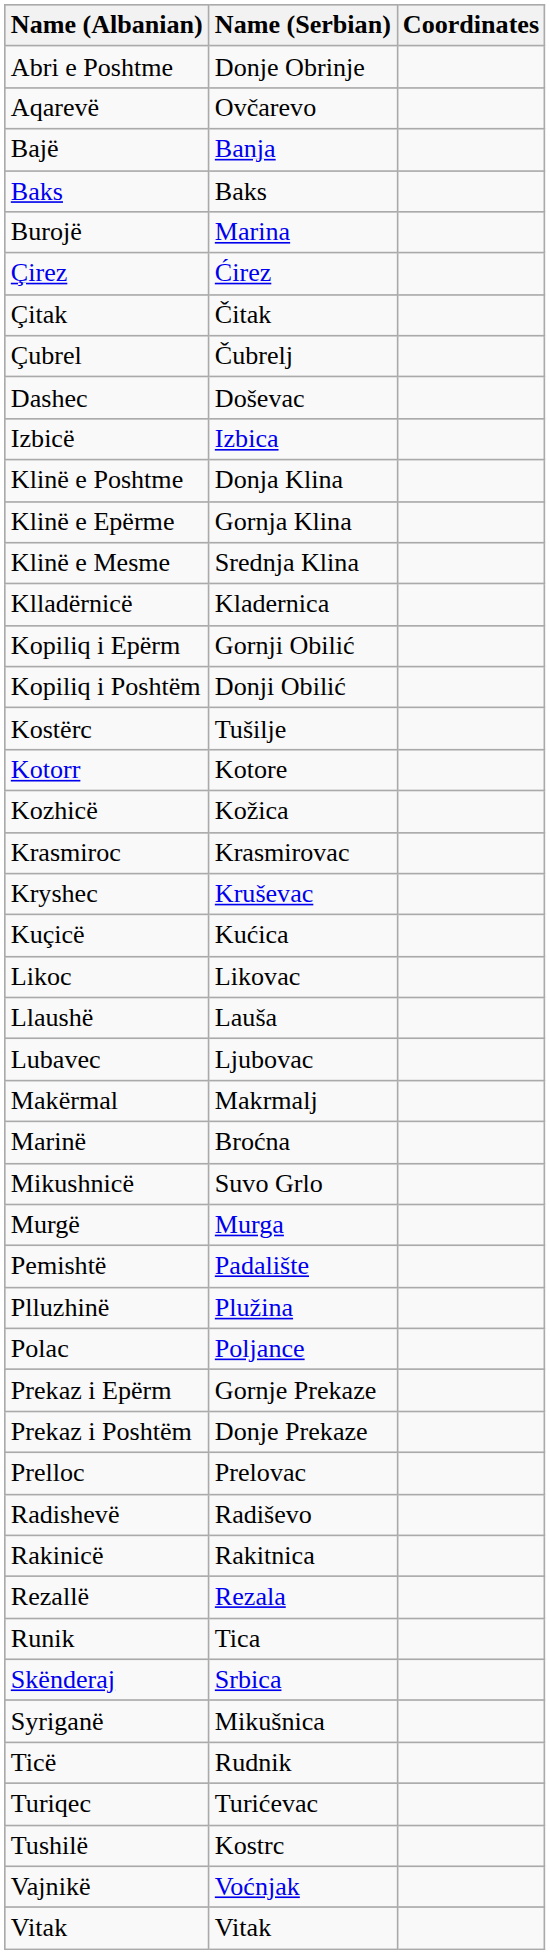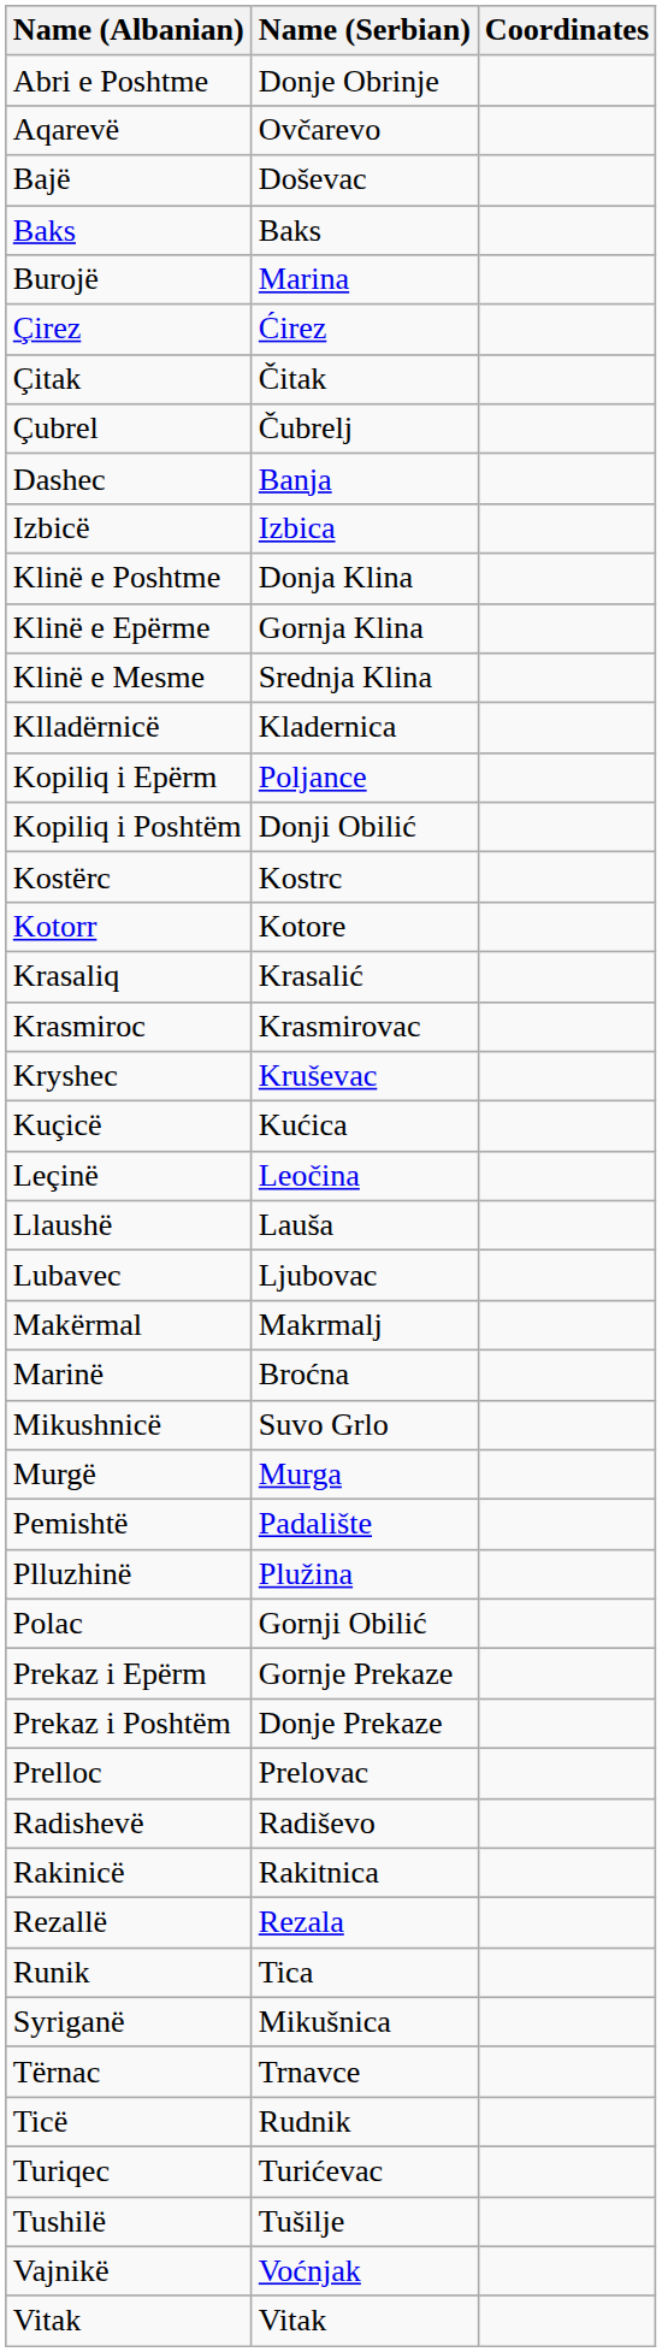 <table class="wikitable sortable">
 <tr>
 <th>Name (Albanian)</th>
 <th>Name (Serbian)</th>
 <th>Coordinates</th>
 </tr>
 <tr>
 <td>Abri e Poshtme</td>
 <td>Donje Obrinje</td>
 <td></td>
 </tr>
 <tr>
 <td>Aqarevë</td>
 <td>Ovčarevo</td>
 <td></td>
 </tr>
 <tr>
 <td>Bajë</td>
-<td><a href='#'>Banja</a></td>
+<td>Doševac</td>
 <td></td>
 </tr>
 <tr>
 <td><a href='#'>Baks</a></td>
 <td>Baks</td>
 <td></td>
 </tr>
 <tr>
 <td>Burojë</td>
 <td><a href='#'>Marina</a></td>
 <td></td>
 </tr>
 <tr>
 <td><a href='#'>Çirez</a></td>
 <td><a href='#'>Ćirez</a></td>
 <td></td>
 </tr>
 <tr>
 <td>Çitak</td>
 <td>Čitak</td>
 <td></td>
 </tr>
 <tr>
 <td>Çubrel</td>
 <td>Čubrelj</td>
 <td></td>
 </tr>
 <tr>
 <td>Dashec</td>
-<td>Doševac</td>
+<td><a href='#'>Banja</a></td>
 <td></td>
 </tr>
 <tr>
 <td>Izbicë</td>
 <td><a href='#'>Izbica</a></td>
 <td></td>
 </tr>
 <tr>
 <td>Klinë e Poshtme</td>
 <td>Donja Klina</td>
 <td></td>
 </tr>
 <tr>
 <td>Klinë e Epërme</td>
 <td>Gornja Klina</td>
 <td></td>
 </tr>
 <tr>
 <td>Klinë e Mesme</td>
 <td>Srednja Klina</td>
 <td></td>
 </tr>
 <tr>
 <td>Klladërnicë</td>
 <td>Kladernica</td>
 <td></td>
 </tr>
 <tr>
 <td>Kopiliq i Epërm</td>
-<td>Gornji Obilić</td>
+<td><a href='#'>Poljance</a></td>
 <td></td>
 </tr>
 <tr>
 <td>Kopiliq i Poshtëm</td>
 <td>Donji Obilić</td>
 <td></td>
 </tr>
 <tr>
 <td>Kostërc</td>
-<td>Tušilje</td>
+<td>Kostrc</td>
 <td></td>
 </tr>
 <tr>
 <td><a href='#'>Kotorr</a></td>
 <td>Kotore</td>
 <td></td>
 </tr>
 <tr>
-<td>Kozhicë</td>
-<td>Kožica</td>
+<td>Krasaliq</td>
+<td>Krasalić</td>
 <td></td>
 </tr>
 <tr>
 <td>Krasmiroc</td>
 <td>Krasmirovac</td>
 <td></td>
 </tr>
 <tr>
 <td>Kryshec</td>
 <td><a href='#'>Kruševac</a></td>
 <td></td>
 </tr>
 <tr>
 <td>Kuçicë</td>
 <td>Kućica</td>
 <td></td>
 </tr>
 <tr>
-<td>Likoc</td>
-<td>Likovac</td>
+<td>Leçinë</td>
+<td><a href='#'>Leočina</a></td>
 <td></td>
 </tr>
 <tr>
 <td>Llaushë</td>
 <td>Lauša</td>
 <td></td>
 </tr>
 <tr>
 <td>Lubavec</td>
 <td>Ljubovac</td>
 <td></td>
 </tr>
 <tr>
 <td>Makërmal</td>
 <td>Makrmalj</td>
 <td></td>
 </tr>
 <tr>
 <td>Marinë</td>
 <td>Broćna</td>
 <td></td>
 </tr>
 <tr>
 <td>Mikushnicë</td>
 <td>Suvo Grlo</td>
 <td></td>
 </tr>
 <tr>
 <td>Murgë</td>
 <td><a href='#'>Murga</a></td>
 <td></td>
 </tr>
 <tr>
 <td>Pemishtë</td>
 <td><a href='#'>Padalište</a></td>
 <td></td>
 </tr>
 <tr>
 <td>Plluzhinë</td>
 <td><a href='#'>Plužina</a></td>
 <td></td>
 </tr>
 <tr>
 <td>Polac</td>
-<td><a href='#'>Poljance</a></td>
+<td>Gornji Obilić</td>
 <td></td>
 </tr>
 <tr>
 <td>Prekaz i Epërm</td>
 <td>Gornje Prekaze</td>
 <td></td>
 </tr>
 <tr>
 <td>Prekaz i Poshtëm</td>
 <td>Donje Prekaze</td>
 <td></td>
 </tr>
 <tr>
 <td>Prelloc</td>
 <td>Prelovac</td>
 <td></td>
 </tr>
 <tr>
 <td>Radishevë</td>
 <td>Radiševo</td>
 <td></td>
 </tr>
 <tr>
 <td>Rakinicë</td>
 <td>Rakitnica</td>
 <td></td>
 </tr>
 <tr>
 <td>Rezallë</td>
 <td><a href='#'>Rezala</a></td>
 <td></td>
 </tr>
 <tr>
 <td>Runik</td>
 <td>Tica</td>
 <td></td>
 </tr>
 <tr>
-<td><a href='#'>Skënderaj</a></td>
-<td><a href='#'>Srbica</a></td>
+<td>Syriganë</td>
+<td>Mikušnica</td>
 <td></td>
 </tr>
 <tr>
-<td>Syriganë</td>
-<td>Mikušnica</td>
+<td>Tërnac</td>
+<td>Trnavce</td>
 <td></td>
 </tr>
 <tr>
 <td>Ticë</td>
 <td>Rudnik</td>
 <td></td>
 </tr>
 <tr>
 <td>Turiqec</td>
 <td>Turićevac</td>
 <td></td>
 </tr>
 <tr>
 <td>Tushilë</td>
-<td>Kostrc</td>
+<td>Tušilje</td>
 <td></td>
 </tr>
 <tr>
 <td>Vajnikë</td>
 <td><a href='#'>Voćnjak</a></td>
 <td></td>
 </tr>
 <tr>
 <td>Vitak</td>
 <td>Vitak</td>
 <td></td>
 </tr>
 </table>
